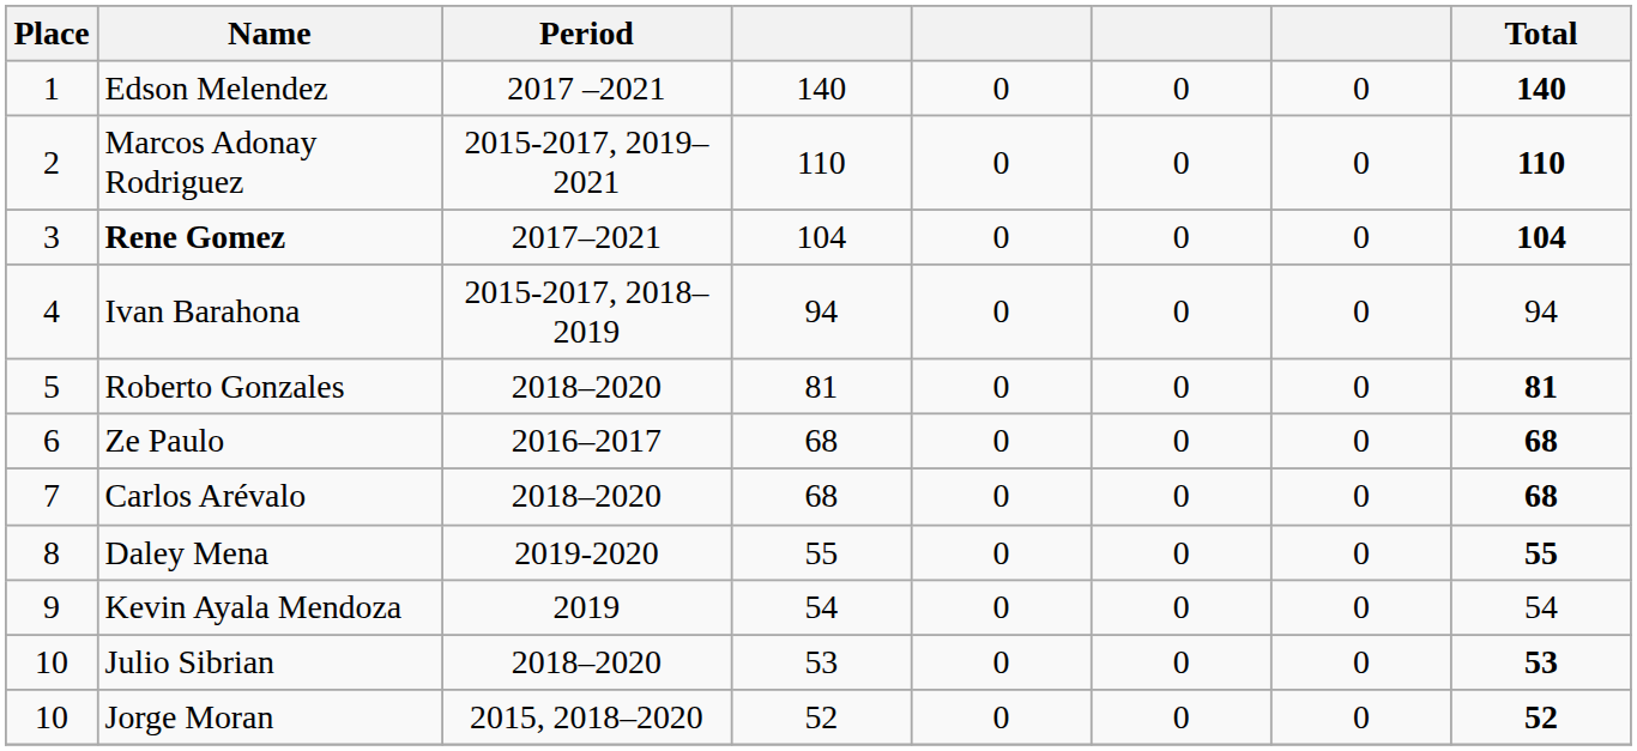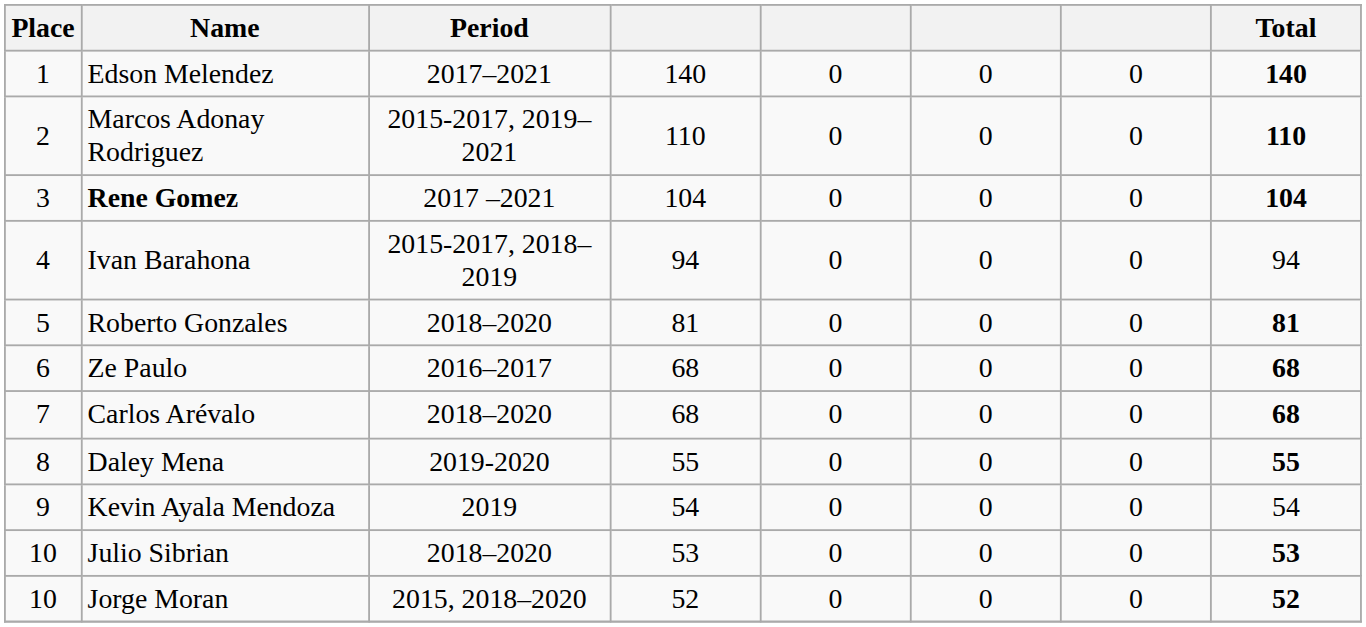 <table class="wikitable sortable" style="font-size: 95%; text-align: center;">
 <tr>
 <th width=30>Place</th>
 <th width=150>Name</th>
 <th width=125>Period</th>
 <th width=75></th>
 <th width=75></th>
 <th width=75></th>
 <th width=75></th>
 <th width=75><strong>Total</strong></th>
 </tr>
 <tr>
 <td>1</td>
 <td align="left"> Edson Melendez</td>
-<td>2017 –2021</td>
+<td>2017–2021</td>
 <td>140</td>
 <td>0</td>
 <td>0</td>
 <td>0</td>
 <td><strong>140</strong></td>
 </tr>
 <tr>
 <td>2</td>
 <td align="left"> Marcos Adonay Rodriguez</td>
 <td>2015-2017, 2019–2021</td>
 <td>110</td>
 <td>0</td>
 <td>0</td>
 <td>0</td>
 <td><strong>110</strong></td>
 </tr>
 <tr>
 <td>3</td>
 <td align="left"> <strong>Rene Gomez </strong></td>
-<td>2017–2021</td>
+<td>2017 –2021</td>
 <td>104</td>
 <td>0</td>
 <td>0</td>
 <td>0</td>
 <td><strong>104</strong></td>
 </tr>
 <tr>
 <td>4</td>
 <td align="left"> Ivan Barahona</td>
 <td>2015-2017, 2018–2019</td>
 <td>94</td>
 <td>0</td>
 <td>0</td>
 <td>0</td>
 <td>94</td>
 </tr>
 <tr>
 <td>5</td>
 <td align="left"> Roberto Gonzales</td>
 <td>2018–2020</td>
 <td>81</td>
 <td>0</td>
 <td>0</td>
 <td>0</td>
 <td><strong>81</strong></td>
 </tr>
 <tr>
 <td>6</td>
 <td align="left"> Ze Paulo</td>
 <td>2016–2017</td>
 <td>68</td>
 <td>0</td>
 <td>0</td>
 <td>0</td>
 <td><strong>68</strong></td>
 </tr>
 <tr>
 <td>7</td>
 <td align="left"> Carlos Arévalo</td>
 <td>2018–2020</td>
 <td>68</td>
 <td>0</td>
 <td>0</td>
 <td>0</td>
 <td><strong>68</strong></td>
 </tr>
 <tr>
 <td>8</td>
 <td align="left"> Daley Mena</td>
 <td>2019-2020</td>
 <td>55</td>
 <td>0</td>
 <td>0</td>
 <td>0</td>
 <td><strong>55</strong></td>
 </tr>
 <tr>
 <td>9</td>
 <td align="left"> Kevin Ayala Mendoza</td>
 <td>2019</td>
 <td>54</td>
 <td>0</td>
 <td>0</td>
 <td>0</td>
 <td>54</td>
 </tr>
 <tr>
 <td>10</td>
 <td align="left"> Julio Sibrian</td>
 <td>2018–2020</td>
 <td>53</td>
 <td>0</td>
 <td>0</td>
 <td>0</td>
 <td><strong>53</strong></td>
 </tr>
 <tr>
 <td>10</td>
 <td align="left"> Jorge Moran</td>
 <td>2015, 2018–2020</td>
 <td>52</td>
 <td>0</td>
 <td>0</td>
 <td>0</td>
 <td><strong>52</strong></td>
 </tr>
 <tr>
 </tr>
 </table>
